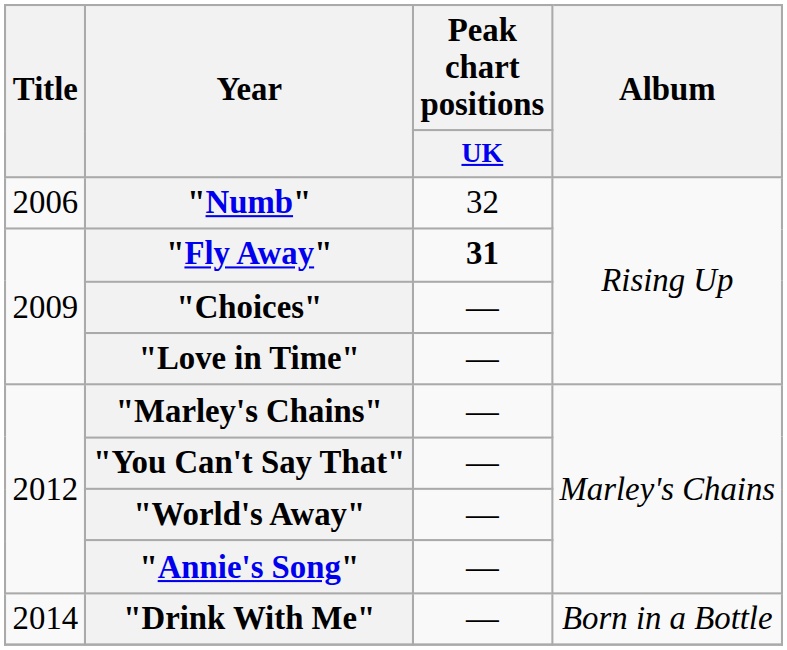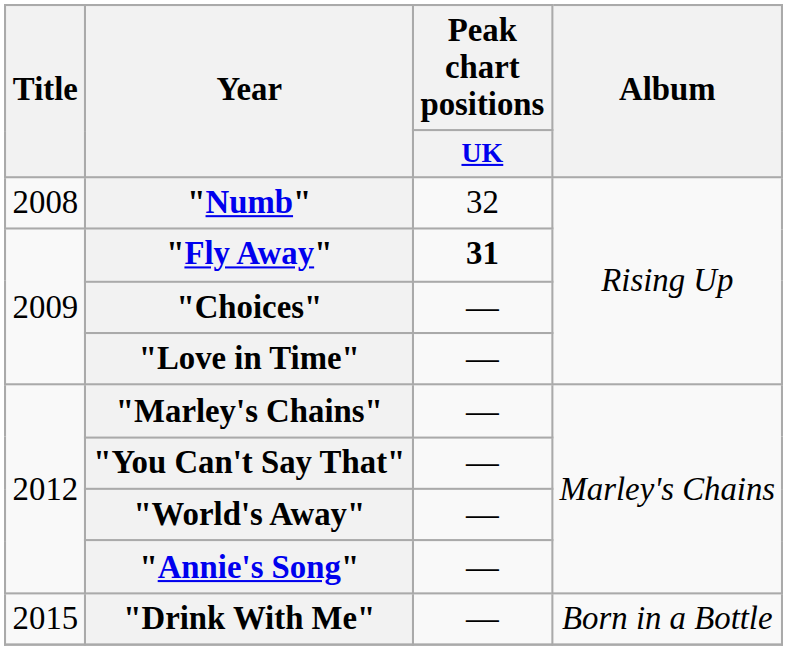 <table class="wikitable plainrowheaders" style="text-align:center;">
 <tr>
 <th scope="col" rowspan="2">Title</th>
 <th scope="col" rowspan="2">Year</th>
 <th scope="col" colspan="1">Peak chart positions</th>
 <th scope="col" rowspan="2">Album</th>
 </tr>
 <tr>
 <th scope="col" style="width:3em;font-size:85%;"><a href='#'>UK</a><br></th>
 </tr>
 <tr>
-<td>2006</td>
+<td>2008</td>
 <th scope="row">"<a href='#'>Numb</a>"</th>
 <td>32</td>
 <td rowspan="4"><em>Rising Up</em></td>
 </tr>
 <tr>
 <td rowspan="3">2009</td>
 <th scope="row">"<a href='#'>Fly Away</a>"</th>
 <td><strong>31</strong></td>
 </tr>
 <tr>
 <th scope="row">"Choices"</th>
 <td>—</td>
 </tr>
 <tr>
 <th scope="row">"Love in Time"</th>
 <td>—</td>
 </tr>
 <tr>
 <td rowspan="4">2012</td>
 <th scope="row">"Marley's Chains"</th>
 <td>—</td>
 <td rowspan="4"><em>Marley's Chains</em></td>
 </tr>
 <tr>
 <th scope="row">"You Can't Say That"</th>
 <td>—</td>
 </tr>
 <tr>
 <th scope="row">"World's Away"</th>
 <td>—</td>
 </tr>
 <tr>
 <th scope="row">"<a href='#'>Annie's Song</a>"</th>
 <td>—</td>
 </tr>
 <tr>
-<td>2014</td>
+<td>2015</td>
 <th scope="row">"Drink With Me"</th>
 <td>—</td>
 <td><em>Born in a Bottle</em></td>
 </tr>
 <tr>
 </tr>
 </table>
